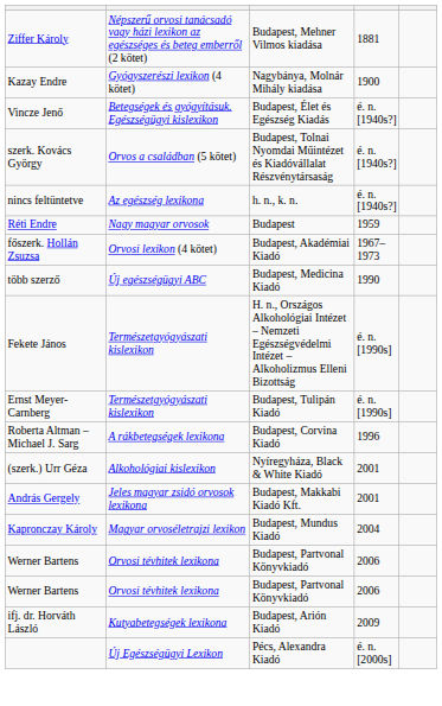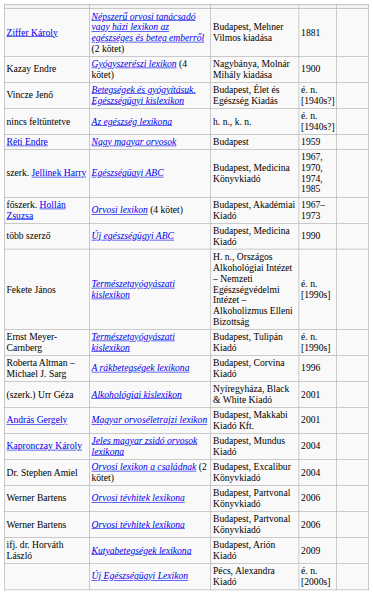 <table class="wikitable sortable">
 <tr>
 <th bgcolor="#DAA520" width="25%"></th>
 <th bgcolor="#DAA520" width="35%"></th>
 <th bgcolor="#DAA520" width="25%"></th>
 <th bgcolor="#DAA520" width="5%"></th>
 <th bgcolor="#DAA520" width="10%"></th>
 </tr>
 <tr>
 <td><a href='#'>Ziffer Károly</a></td>
 <td><em><a href='#'>Népszerű orvosi tanácsadó vagy házi lexikon az egészséges és beteg emberről</a></em> (2 kötet)</td>
 <td>Budapest, Mehner Vilmos kiadása</td>
 <td>1881</td>
 <td></td>
 </tr>
 <tr>
 <td>Kazay Endre</td>
 <td><em><a href='#'>Gyógyszerészi lexikon</a></em> (4 kötet)</td>
 <td>Nagybánya, Molnár Mihály kiadása</td>
 <td>1900</td>
 <td></td>
 </tr>
 <tr>
 <td>Vincze Jenő</td>
 <td><em><a href='#'>Betegségek és gyógyításuk. Egészségügyi kislexikon</a></em></td>
 <td>Budapest, Élet és Egészség Kiadás</td>
 <td>é. n. [1940s?]</td>
 <td></td>
 </tr>
 <tr>
-<td>szerk. Kovács György</td>
-<td><em><a href='#'>Orvos a családban</a></em> (5 kötet)</td>
-<td>Budapest, Tolnai Nyomdai Műintézet és Kiadóvállalat Részvénytársaság</td>
-<td>é. n. [1940s?]</td>
-<td></td>
-</tr>
-<tr>
 <td>nincs feltüntetve</td>
 <td><em><a href='#'>Az egészség lexikona</a></em></td>
 <td>h. n., k. n.</td>
 <td>é. n. [1940s?]</td>
 <td></td>
 </tr>
 <tr>
 <td><a href='#'>Réti Endre</a></td>
 <td><em><a href='#'>Nagy magyar orvosok</a></em></td>
 <td>Budapest</td>
 <td>1959</td>
+<td></td>
+</tr>
+<tr>
+<td>szerk. <a href='#'>Jellinek Harry</a></td>
+<td><em><a href='#'>Egészségügyi ABC</a></em></td>
+<td>Budapest, Medicina Könyvkiadó</td>
+<td>1967, 1970, 1974, 1985</td>
 <td></td>
 </tr>
 <tr>
 <td>főszerk. <a href='#'>Hollán Zsuzsa</a></td>
 <td><em><a href='#'>Orvosi lexikon</a></em> (4 kötet)</td>
 <td>Budapest, Akadémiai Kiadó</td>
 <td>1967–1973</td>
 <td></td>
 </tr>
 <tr>
 <td>több szerző</td>
 <td><em><a href='#'>Új egészségügyi ABC</a></em></td>
 <td>Budapest, Medicina Kiadó</td>
 <td>1990</td>
 <td></td>
 </tr>
 <tr>
 <td>Fekete János</td>
 <td><em><a href='#'>Természetgyógyászati kislexikon</a></em></td>
 <td>H. n., Országos Alkohológiai Intézet – Nemzeti Egészségvédelmi Intézet – Alkoholizmus Elleni Bizottság</td>
 <td>é. n. [1990s]</td>
 <td></td>
 </tr>
 <tr>
 <td>Ernst Meyer-Carnberg</td>
 <td><em><a href='#'>Természetgyógyászati kislexikon</a></em></td>
 <td>Budapest, Tulipán Kiadó</td>
 <td>é. n. [1990s]</td>
 <td></td>
 </tr>
 <tr>
 <td>Roberta Altman – Michael J. Sarg</td>
 <td><em><a href='#'>A rákbetegségek lexikona</a></em></td>
 <td>Budapest, Corvina Kiadó</td>
 <td>1996</td>
 <td></td>
 </tr>
 <tr>
 <td>(szerk.) Urr Géza</td>
 <td><em><a href='#'>Alkohológiai kislexikon</a></em></td>
 <td>Nyíregyháza, Black & White Kiadó</td>
 <td>2001</td>
 <td></td>
 </tr>
 <tr>
 <td><a href='#'> András Gergely</a></td>
-<td><em><a href='#'>Jeles magyar zsidó orvosok lexikona</a></em></td>
+<td><em><a href='#'>Magyar orvoséletrajzi lexikon</a></em></td>
 <td>Budapest, Makkabi Kiadó Kft.</td>
 <td>2001</td>
 <td></td>
 </tr>
 <tr>
 <td><a href='#'>Kapronczay Károly</a></td>
-<td><em><a href='#'>Magyar orvoséletrajzi lexikon</a></em></td>
+<td><em><a href='#'>Jeles magyar zsidó orvosok lexikona</a></em></td>
 <td>Budapest, Mundus Kiadó</td>
+<td>2004</td>
+<td></td>
+</tr>
+<tr>
+<td>Dr. Stephen Amiel</td>
+<td><em><a href='#'>Orvosi lexikon a családnak</a></em> (2 kötet)</td>
+<td>Budapest, Excalibur Könyvkiadó</td>
 <td>2004</td>
 <td></td>
 </tr>
 <tr>
 <td>Werner Bartens</td>
 <td><em><a href='#'>Orvosi tévhitek lexikona</a></em></td>
 <td>Budapest, Partvonal Könyvkiadó</td>
 <td>2006</td>
 <td></td>
 </tr>
 <tr>
 <td>Werner Bartens</td>
 <td><em><a href='#'>Orvosi tévhitek lexikona</a></em></td>
 <td>Budapest, Partvonal Könyvkiadó</td>
 <td>2006</td>
 <td></td>
 </tr>
 <tr>
 <td>ifj. dr. Horváth László</td>
 <td><em><a href='#'>Kutyabetegségek lexikona</a></em></td>
 <td>Budapest, Arión Kiadó</td>
 <td>2009</td>
 <td></td>
 </tr>
 <tr>
 <td></td>
 <td><em><a href='#'>Új Egészségügyi Lexikon</a></em></td>
 <td>Pécs, Alexandra Kiadó</td>
 <td>é. n. [2000s]</td>
 <td></td>
 </tr>
 </table>
